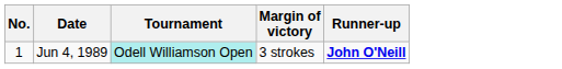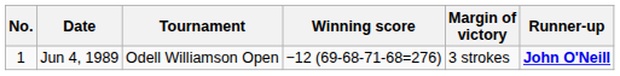 <table class="wikitable" style="font-size:95%;">
 <tr>
 <th>No.</th>
 <th>Date</th>
 <th>Tournament</th>
+<th>Winning score</th>
 <th>Margin of<br>victory</th>
 <th>Runner-up</th>
 </tr>
 <tr>
 <td align=center>1</td>
 <td align=right>Jun 4, 1989</td>
-<td style="background: paleturquoise;">Odell Williamson Open</td>
+<td>Odell Williamson Open</td>
+<td>−12 (69-68-71-68=276)</td>
 <td>3 strokes</td>
 <td><strong> <a href='#'>John O'Neill</a></strong></td>
 </tr>
 </table>
